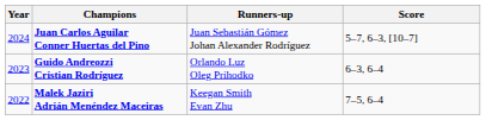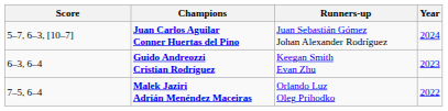 <table class="wikitable" style="font-size:90%">
 <tr>
-<th>Year</th>
+<th style="width:175px;">Score</th>
 <th style="width:200px;">Champions</th>
 <th style="width:200px;">Runners-up</th>
-<th style="width:175px;">Score</th>
+<th>Year</th>
 </tr>
 <tr>
-<td><a href='#'>2024</a></td>
+<td>5–7, 6–3, [10–7]</td>
 <td> <strong><a href='#'>Juan Carlos Aguilar</a></strong><br> <strong><a href='#'>Conner Huertas del Pino</a></strong></td>
 <td> <a href='#'>Juan Sebastián Gómez</a><br> Johan Alexander Rodríguez</td>
-<td>5–7, 6–3, [10–7]</td>
+<td><a href='#'>2024</a></td>
 </tr>
 <tr>
+<td>6–3, 6–4</td>
+<td> <strong><a href='#'>Guido Andreozzi</a></strong><br> <strong><a href='#'>Cristian Rodríguez</a></strong></td>
+<td> <a href='#'>Keegan Smith</a><br> <a href='#'>Evan Zhu</a></td>
 <td><a href='#'>2023</a></td>
-<td> <strong><a href='#'>Guido Andreozzi</a></strong><br> <strong><a href='#'>Cristian Rodríguez</a></strong></td>
-<td> <a href='#'>Orlando Luz</a><br> <a href='#'>Oleg Prihodko</a></td>
-<td>6–3, 6–4</td>
 </tr>
 <tr>
+<td>7–5, 6–4</td>
+<td> <strong><a href='#'>Malek Jaziri</a></strong><br> <strong><a href='#'>Adrián Menéndez Maceiras</a></strong></td>
+<td> <a href='#'>Orlando Luz</a><br> <a href='#'>Oleg Prihodko</a></td>
 <td><a href='#'>2022</a></td>
-<td> <strong><a href='#'>Malek Jaziri</a></strong><br> <strong><a href='#'>Adrián Menéndez Maceiras</a></strong></td>
-<td> <a href='#'>Keegan Smith</a><br> <a href='#'>Evan Zhu</a></td>
-<td>7–5, 6–4</td>
 </tr>
 </table>
